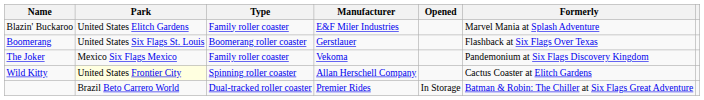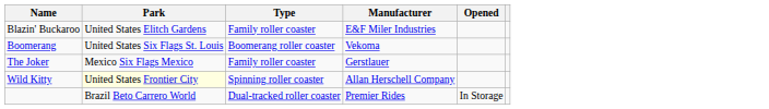 <table class="wikitable sortable">
 <tr>
 <th>Name</th>
 <th>Park</th>
 <th>Type</th>
 <th>Manufacturer</th>
 <th>Opened</th>
-<th>Formerly</th>
 <th class="unsortable"></th>
 </tr>
 <tr>
 <td>Blazin' Buckaroo</td>
 <td>United States <a href='#'>Elitch Gardens</a></td>
 <td><a href='#'>Family roller coaster</a></td>
 <td><a href='#'>E&F Miler Industries</a></td>
 <td></td>
-<td>Marvel Mania at <a href='#'>Splash Adventure</a></td>
 <td></td>
 </tr>
 <tr>
 <td><a href='#'>Boomerang</a></td>
 <td>United States <a href='#'>Six Flags St. Louis</a></td>
 <td><a href='#'>Boomerang roller coaster</a></td>
-<td><a href='#'>Gerstlauer</a></td>
+<td><a href='#'>Vekoma</a></td>
 <td></td>
-<td>Flashback at <a href='#'>Six Flags Over Texas</a></td>
 <td></td>
 </tr>
 <tr>
 <td><a href='#'>The Joker</a></td>
 <td>Mexico <a href='#'>Six Flags Mexico</a></td>
 <td><a href='#'>Family roller coaster</a></td>
-<td><a href='#'>Vekoma</a></td>
+<td><a href='#'>Gerstlauer</a></td>
 <td></td>
-<td>Pandemonium at <a href='#'>Six Flags Discovery Kingdom</a></td>
 <td></td>
 </tr>
 <tr>
 <td><a href='#'>Wild Kitty</a></td>
 <td style="background: lightyellow;">United States <a href='#'>Frontier City</a></td>
 <td><a href='#'>Spinning roller coaster</a></td>
 <td><a href='#'>Allan Herschell Company</a></td>
 <td></td>
-<td>Cactus Coaster at <a href='#'>Elitch Gardens</a></td>
 <td></td>
 </tr>
 <tr>
 <td></td>
 <td>Brazil <a href='#'>Beto Carrero World</a></td>
 <td><a href='#'>Dual-tracked roller coaster</a></td>
 <td><a href='#'>Premier Rides</a></td>
 <td>In Storage</td>
-<td><a href='#'>Batman & Robin: The Chiller</a> at <a href='#'>Six Flags Great Adventure</a></td>
 <td></td>
 </tr>
 </table>
